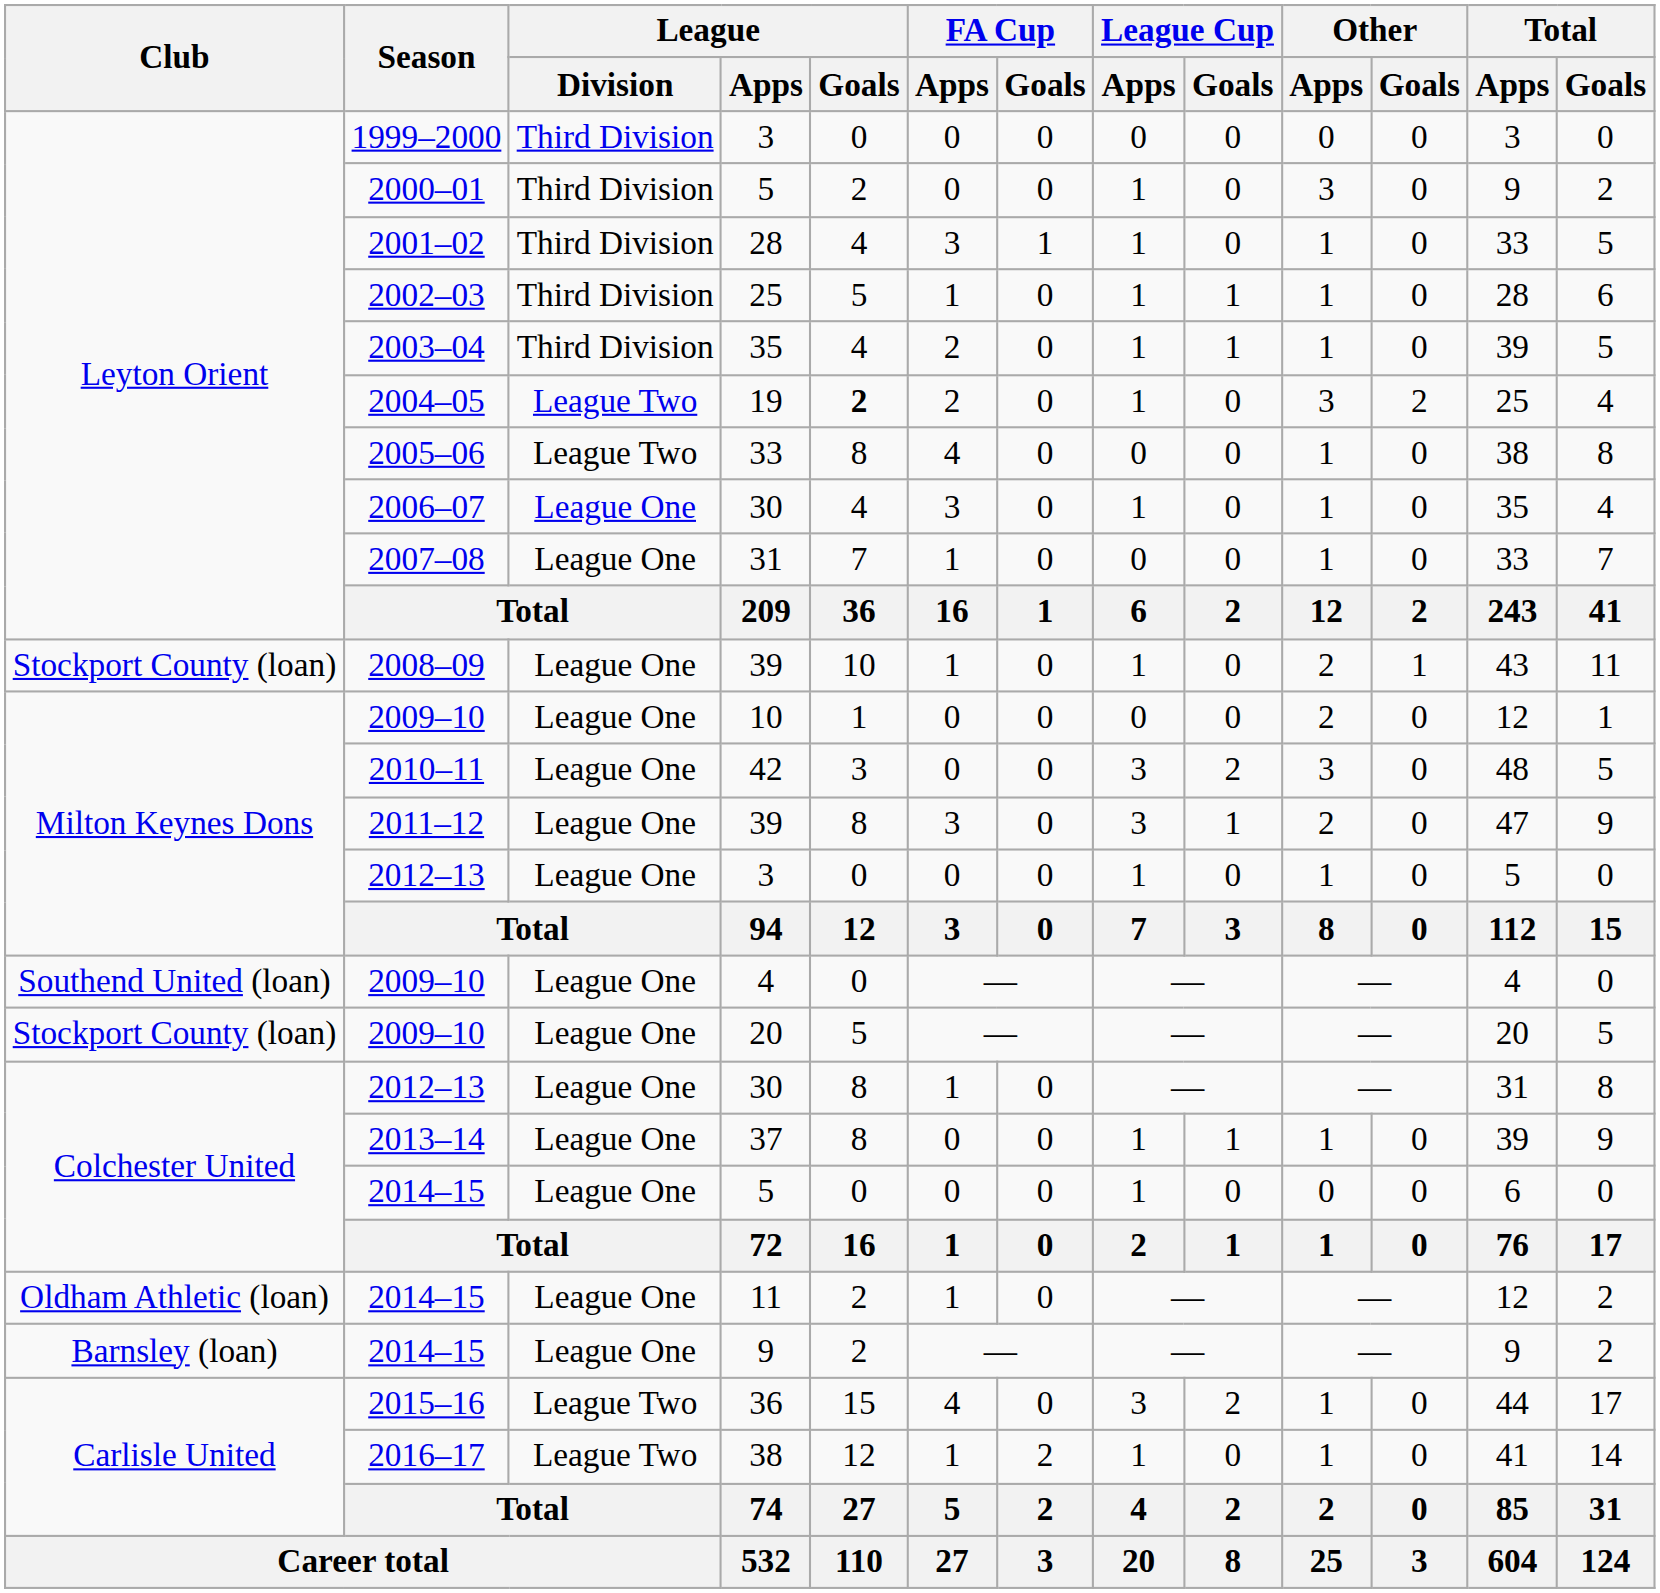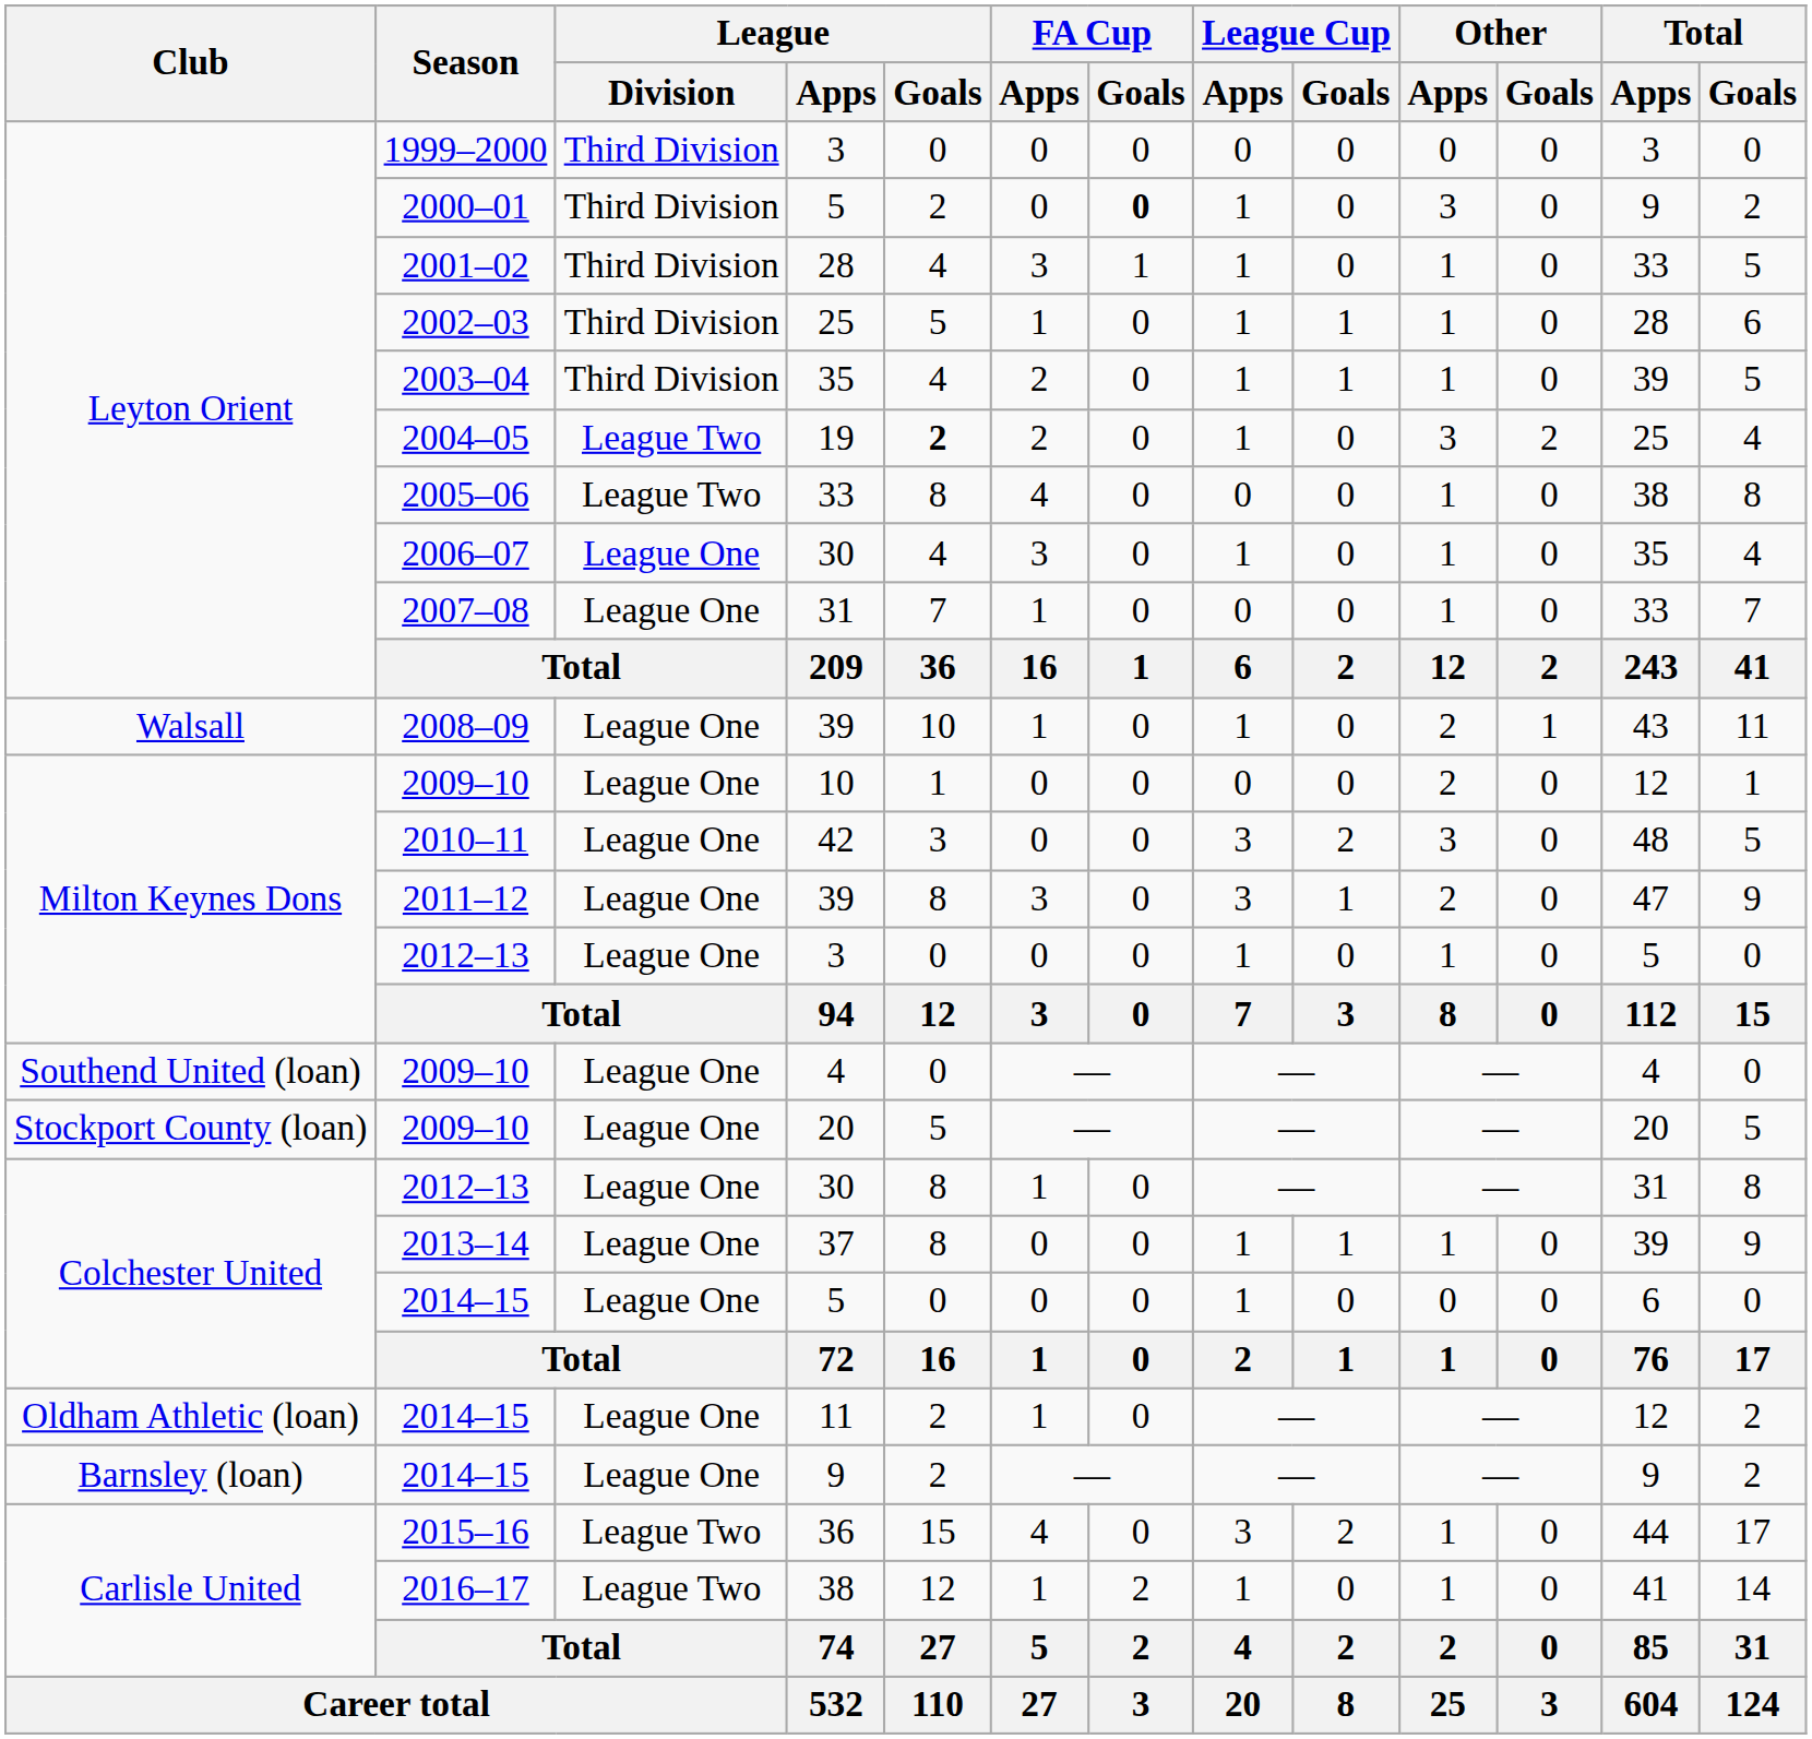 <table class=wikitable style=text-align:center>
 <tr>
 <th rowspan=2>Club</th>
 <th rowspan=2>Season</th>
 <th colspan=3>League</th>
 <th colspan=2><a href='#'>FA Cup</a></th>
 <th colspan=2><a href='#'>League Cup</a></th>
 <th colspan=2>Other</th>
 <th colspan=2>Total</th>
 </tr>
 <tr>
 <th>Division</th>
 <th>Apps</th>
 <th>Goals</th>
 <th>Apps</th>
 <th>Goals</th>
 <th>Apps</th>
 <th>Goals</th>
 <th>Apps</th>
 <th>Goals</th>
 <th>Apps</th>
 <th>Goals</th>
 </tr>
 <tr>
 <td rowspan=10><a href='#'>Leyton Orient</a></td>
 <td><a href='#'>1999–2000</a></td>
 <td><a href='#'>Third Division</a></td>
 <td>3</td>
 <td>0</td>
 <td>0</td>
 <td>0</td>
 <td>0</td>
 <td>0</td>
 <td>0</td>
 <td>0</td>
 <td>3</td>
 <td>0</td>
 </tr>
 <tr>
 <td><a href='#'>2000–01</a></td>
 <td>Third Division</td>
 <td>5</td>
 <td>2</td>
 <td>0</td>
-<td>0</td>
+<td><strong>0</strong></td>
 <td>1</td>
 <td>0</td>
 <td>3</td>
 <td>0</td>
 <td>9</td>
 <td>2</td>
 </tr>
 <tr>
 <td><a href='#'>2001–02</a></td>
 <td>Third Division</td>
 <td>28</td>
 <td>4</td>
 <td>3</td>
 <td>1</td>
 <td>1</td>
 <td>0</td>
 <td>1</td>
 <td>0</td>
 <td>33</td>
 <td>5</td>
 </tr>
 <tr>
 <td><a href='#'>2002–03</a></td>
 <td>Third Division</td>
 <td>25</td>
 <td>5</td>
 <td>1</td>
 <td>0</td>
 <td>1</td>
 <td>1</td>
 <td>1</td>
 <td>0</td>
 <td>28</td>
 <td>6</td>
 </tr>
 <tr>
 <td><a href='#'>2003–04</a></td>
 <td>Third Division</td>
 <td>35</td>
 <td>4</td>
 <td>2</td>
 <td>0</td>
 <td>1</td>
 <td>1</td>
 <td>1</td>
 <td>0</td>
 <td>39</td>
 <td>5</td>
 </tr>
 <tr>
 <td><a href='#'>2004–05</a></td>
 <td><a href='#'>League Two</a></td>
 <td>19</td>
 <td><strong>2</strong></td>
 <td>2</td>
 <td>0</td>
 <td>1</td>
 <td>0</td>
 <td>3</td>
 <td>2</td>
 <td>25</td>
 <td>4</td>
 </tr>
 <tr>
 <td><a href='#'>2005–06</a></td>
 <td>League Two</td>
 <td>33</td>
 <td>8</td>
 <td>4</td>
 <td>0</td>
 <td>0</td>
 <td>0</td>
 <td>1</td>
 <td>0</td>
 <td>38</td>
 <td>8</td>
 </tr>
 <tr>
 <td><a href='#'>2006–07</a></td>
 <td><a href='#'>League One</a></td>
 <td>30</td>
 <td>4</td>
 <td>3</td>
 <td>0</td>
 <td>1</td>
 <td>0</td>
 <td>1</td>
 <td>0</td>
 <td>35</td>
 <td>4</td>
 </tr>
 <tr>
 <td><a href='#'>2007–08</a></td>
 <td>League One</td>
 <td>31</td>
 <td>7</td>
 <td>1</td>
 <td>0</td>
 <td>0</td>
 <td>0</td>
 <td>1</td>
 <td>0</td>
 <td>33</td>
 <td>7</td>
 </tr>
 <tr>
 <th colspan=2>Total</th>
 <th>209</th>
 <th>36</th>
 <th>16</th>
 <th>1</th>
 <th>6</th>
 <th>2</th>
 <th>12</th>
 <th>2</th>
 <th>243</th>
 <th>41</th>
 </tr>
 <tr>
-<td><a href='#'>Stockport County</a> (loan)</td>
+<td><a href='#'>Walsall</a></td>
 <td><a href='#'>2008–09</a></td>
 <td>League One</td>
 <td>39</td>
 <td>10</td>
 <td>1</td>
 <td>0</td>
 <td>1</td>
 <td>0</td>
 <td>2</td>
 <td>1</td>
 <td>43</td>
 <td>11</td>
 </tr>
 <tr>
 <td rowspan=5><a href='#'>Milton Keynes Dons</a></td>
 <td><a href='#'>2009–10</a></td>
 <td>League One</td>
 <td>10</td>
 <td>1</td>
 <td>0</td>
 <td>0</td>
 <td>0</td>
 <td>0</td>
 <td>2</td>
 <td>0</td>
 <td>12</td>
 <td>1</td>
 </tr>
 <tr>
 <td><a href='#'>2010–11</a></td>
 <td>League One</td>
 <td>42</td>
 <td>3</td>
 <td>0</td>
 <td>0</td>
 <td>3</td>
 <td>2</td>
 <td>3</td>
 <td>0</td>
 <td>48</td>
 <td>5</td>
 </tr>
 <tr>
 <td><a href='#'>2011–12</a></td>
 <td>League One</td>
 <td>39</td>
 <td>8</td>
 <td>3</td>
 <td>0</td>
 <td>3</td>
 <td>1</td>
 <td>2</td>
 <td>0</td>
 <td>47</td>
 <td>9</td>
 </tr>
 <tr>
 <td><a href='#'>2012–13</a></td>
 <td>League One</td>
 <td>3</td>
 <td>0</td>
 <td>0</td>
 <td>0</td>
 <td>1</td>
 <td>0</td>
 <td>1</td>
 <td>0</td>
 <td>5</td>
 <td>0</td>
 </tr>
 <tr>
 <th colspan=2>Total</th>
 <th>94</th>
 <th>12</th>
 <th>3</th>
 <th>0</th>
 <th>7</th>
 <th>3</th>
 <th>8</th>
 <th>0</th>
 <th>112</th>
 <th>15</th>
 </tr>
 <tr>
 <td><a href='#'>Southend United</a> (loan)</td>
 <td><a href='#'>2009–10</a></td>
 <td>League One</td>
 <td>4</td>
 <td>0</td>
 <td colspan=2>—</td>
 <td colspan=2>—</td>
 <td colspan=2>—</td>
 <td>4</td>
 <td>0</td>
 </tr>
 <tr>
 <td><a href='#'>Stockport County</a> (loan)</td>
 <td><a href='#'>2009–10</a></td>
 <td>League One</td>
 <td>20</td>
 <td>5</td>
 <td colspan=2>—</td>
 <td colspan=2>—</td>
 <td colspan=2>—</td>
 <td>20</td>
 <td>5</td>
 </tr>
 <tr>
 <td rowspan=4><a href='#'>Colchester United</a></td>
 <td><a href='#'>2012–13</a></td>
 <td>League One</td>
 <td>30</td>
 <td>8</td>
 <td>1</td>
 <td>0</td>
 <td colspan=2>—</td>
 <td colspan=2>—</td>
 <td>31</td>
 <td>8</td>
 </tr>
 <tr>
 <td><a href='#'>2013–14</a></td>
 <td>League One</td>
 <td>37</td>
 <td>8</td>
 <td>0</td>
 <td>0</td>
 <td>1</td>
 <td>1</td>
 <td>1</td>
 <td>0</td>
 <td>39</td>
 <td>9</td>
 </tr>
 <tr>
 <td><a href='#'>2014–15</a></td>
 <td>League One</td>
 <td>5</td>
 <td>0</td>
 <td>0</td>
 <td>0</td>
 <td>1</td>
 <td>0</td>
 <td>0</td>
 <td>0</td>
 <td>6</td>
 <td>0</td>
 </tr>
 <tr>
 <th colspan=2>Total</th>
 <th>72</th>
 <th>16</th>
 <th>1</th>
 <th>0</th>
 <th>2</th>
 <th>1</th>
 <th>1</th>
 <th>0</th>
 <th>76</th>
 <th>17</th>
 </tr>
 <tr>
 <td><a href='#'>Oldham Athletic</a> (loan)</td>
 <td><a href='#'>2014–15</a></td>
 <td>League One</td>
 <td>11</td>
 <td>2</td>
 <td>1</td>
 <td>0</td>
 <td colspan=2>—</td>
 <td colspan=2>—</td>
 <td>12</td>
 <td>2</td>
 </tr>
 <tr>
 <td><a href='#'>Barnsley</a> (loan)</td>
 <td><a href='#'>2014–15</a></td>
 <td>League One</td>
 <td>9</td>
 <td>2</td>
 <td colspan=2>—</td>
 <td colspan=2>—</td>
 <td colspan=2>—</td>
 <td>9</td>
 <td>2</td>
 </tr>
 <tr>
 <td rowspan=3><a href='#'>Carlisle United</a></td>
 <td><a href='#'>2015–16</a></td>
 <td>League Two</td>
 <td>36</td>
 <td>15</td>
 <td>4</td>
 <td>0</td>
 <td>3</td>
 <td>2</td>
 <td>1</td>
 <td>0</td>
 <td>44</td>
 <td>17</td>
 </tr>
 <tr>
 <td><a href='#'>2016–17</a></td>
 <td>League Two</td>
 <td>38</td>
 <td>12</td>
 <td>1</td>
 <td>2</td>
 <td>1</td>
 <td>0</td>
 <td>1</td>
 <td>0</td>
 <td>41</td>
 <td>14</td>
 </tr>
 <tr>
 <th colspan=2>Total</th>
 <th>74</th>
 <th>27</th>
 <th>5</th>
 <th>2</th>
 <th>4</th>
 <th>2</th>
 <th>2</th>
 <th>0</th>
 <th>85</th>
 <th>31</th>
 </tr>
 <tr>
 <th colspan=3>Career total</th>
 <th>532</th>
 <th>110</th>
 <th>27</th>
 <th>3</th>
 <th>20</th>
 <th>8</th>
 <th>25</th>
 <th>3</th>
 <th>604</th>
 <th>124</th>
 </tr>
 </table>
